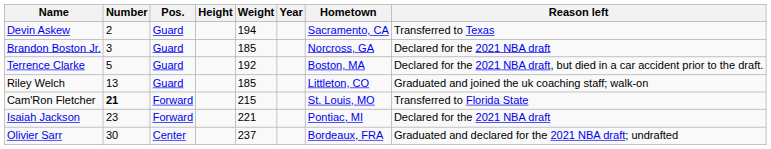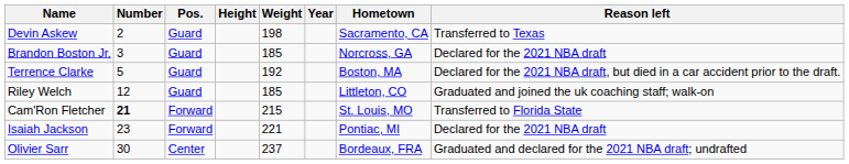 <table class="wikitable sortable">
 <tr>
 <th>Name</th>
 <th>Number</th>
 <th>Pos.</th>
 <th>Height</th>
 <th>Weight</th>
 <th>Year</th>
 <th>Hometown</th>
 <th class="unsortable">Reason left</th>
 </tr>
 <tr>
 <td><a href='#'>Devin Askew</a></td>
 <td>2</td>
 <td><a href='#'>Guard</a></td>
 <td></td>
-<td>194</td>
+<td>198</td>
 <td></td>
 <td><a href='#'>Sacramento, CA</a></td>
 <td>Transferred to <a href='#'>Texas</a></td>
 </tr>
 <tr>
 <td><a href='#'>Brandon Boston Jr.</a></td>
 <td>3</td>
 <td><a href='#'>Guard</a></td>
 <td></td>
 <td>185</td>
 <td></td>
 <td><a href='#'>Norcross, GA</a></td>
 <td>Declared for the <a href='#'>2021 NBA draft</a></td>
 </tr>
 <tr>
 <td><a href='#'>Terrence Clarke</a></td>
 <td>5</td>
 <td><a href='#'>Guard</a></td>
 <td></td>
 <td>192</td>
 <td></td>
 <td><a href='#'>Boston, MA</a></td>
 <td>Declared for the <a href='#'>2021 NBA draft</a>, but died in a car accident prior to the draft.</td>
 </tr>
 <tr>
 <td>Riley Welch</td>
-<td>13</td>
+<td>12</td>
 <td><a href='#'>Guard</a></td>
 <td></td>
 <td>185</td>
 <td></td>
 <td><a href='#'>Littleton, CO</a></td>
 <td>Graduated and joined the uk coaching staff; walk-on</td>
 </tr>
 <tr>
 <td>Cam'Ron Fletcher</td>
 <td><strong>21</strong></td>
 <td><a href='#'>Forward</a></td>
 <td></td>
 <td>215</td>
 <td></td>
 <td><a href='#'>St. Louis, MO</a></td>
 <td>Transferred to <a href='#'>Florida State</a></td>
 </tr>
 <tr>
 <td><a href='#'>Isaiah Jackson</a></td>
 <td>23</td>
 <td><a href='#'>Forward</a></td>
 <td></td>
 <td>221</td>
 <td></td>
 <td><a href='#'>Pontiac, MI</a></td>
 <td>Declared for the <a href='#'>2021 NBA draft</a></td>
 </tr>
 <tr>
 <td><a href='#'>Olivier Sarr</a></td>
 <td>30</td>
 <td><a href='#'>Center</a></td>
 <td></td>
 <td>237</td>
 <td></td>
 <td><a href='#'>Bordeaux, FRA</a></td>
 <td>Graduated and declared for the <a href='#'>2021 NBA draft</a>; undrafted</td>
 </tr>
 </table>
